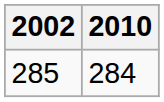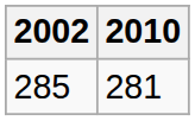 <table class="wikitable">
 <tr>
 <th>2002</th>
 <th>2010</th>
 </tr>
 <tr>
 <td>285</td>
-<td>284</td>
+<td>281</td>
 </tr>
 </table>
